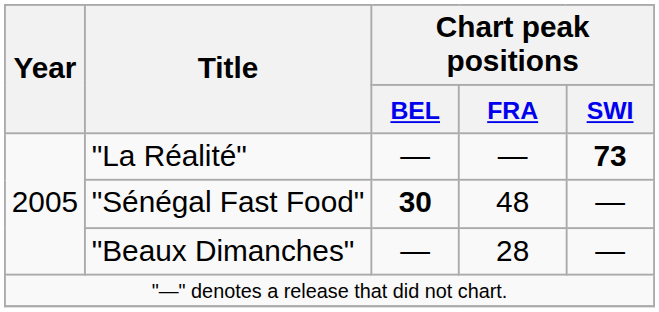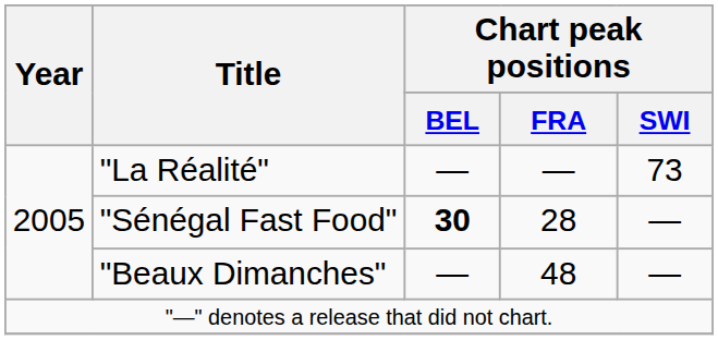 <table class="wikitable">
 <tr>
 <th rowspan=2>Year</th>
 <th rowspan=2>Title</th>
 <th colspan=9>Chart peak positions</th>
 </tr>
 <tr>
 <th width=40><small><a href='#'>BEL</a></small><br></th>
 <th width="50"><small><a href='#'>FRA</a><br></small></th>
 <th width=40><small><a href='#'>SWI</a></small><br></th>
 </tr>
 <tr>
 <td rowspan=3>2005</td>
 <td>"La Réalité"</td>
 <td align="center">—</td>
 <td align="center">—</td>
-<td align="center"><strong>73</strong></td>
+<td align="center">73</td>
 </tr>
 <tr>
 <td>"Sénégal Fast Food"</td>
 <td align="center"><strong>30</strong></td>
-<td align="center">48</td>
+<td align="center">28</td>
 <td align="center">—</td>
 </tr>
 <tr>
 <td>"Beaux Dimanches"</td>
 <td align="center">—</td>
-<td align="center">28</td>
+<td align="center">48</td>
 <td align="center">—</td>
 </tr>
 <tr>
 <td align="center" colspan="7" style="font-size: 8pt">"—" denotes a release that did not chart.</td>
 </tr>
 <tr>
 </tr>
 </table>
